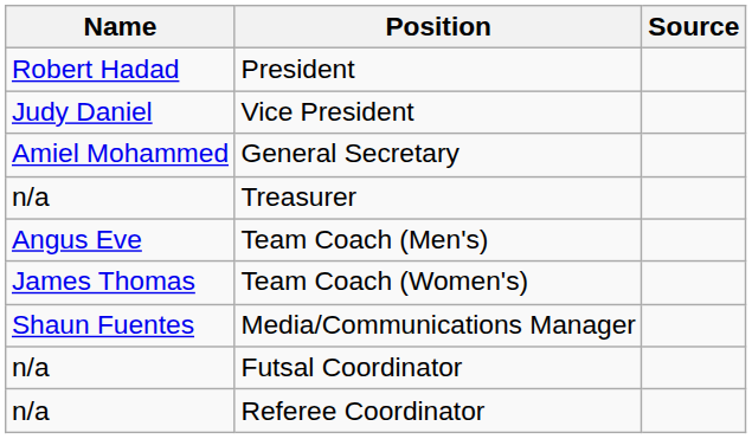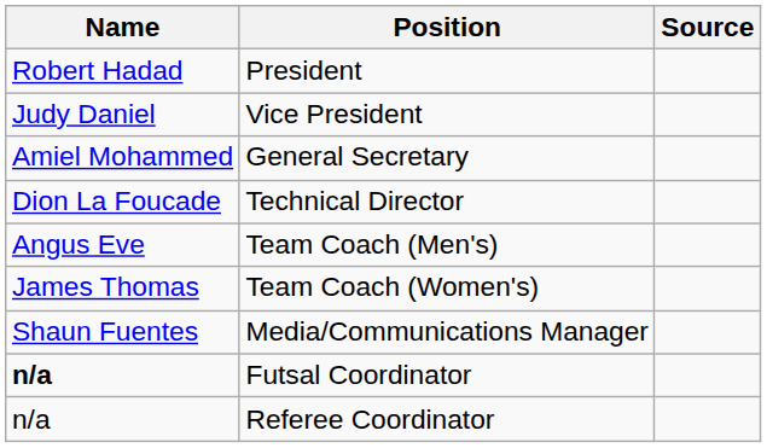 <table class="wikitable">
 <tr>
 <th>Name</th>
 <th>Position</th>
 <th>Source</th>
 </tr>
 <tr>
 <td> <a href='#'>Robert Hadad</a></td>
 <td>President</td>
 <td></td>
 </tr>
 <tr>
 <td> <a href='#'>Judy Daniel</a></td>
 <td>Vice President</td>
 <td></td>
 </tr>
 <tr>
 <td> <a href='#'>Amiel Mohammed</a></td>
 <td>General Secretary</td>
 <td></td>
 </tr>
 <tr>
-<td>n/a</td>
-<td>Treasurer</td>
+<td> <a href='#'>Dion La Foucade</a></td>
+<td>Technical Director</td>
 <td></td>
 </tr>
 <tr>
 <td> <a href='#'>Angus Eve</a></td>
 <td>Team Coach (Men's)</td>
 <td></td>
 </tr>
 <tr>
 <td> <a href='#'>James Thomas</a></td>
 <td>Team Coach (Women's)</td>
 <td></td>
 </tr>
 <tr>
 <td> <a href='#'>Shaun Fuentes</a></td>
 <td>Media/Communications Manager</td>
 <td></td>
 </tr>
 <tr>
-<td>n/a</td>
+<td><strong>n/a</strong></td>
 <td>Futsal Coordinator</td>
 <td></td>
 </tr>
 <tr>
 <td>n/a</td>
 <td>Referee Coordinator</td>
 <td></td>
 </tr>
 </table>
